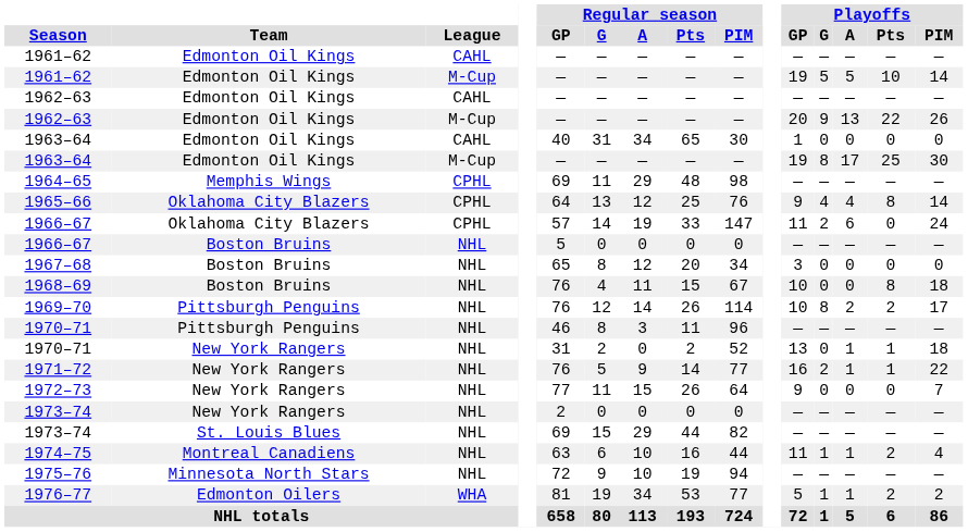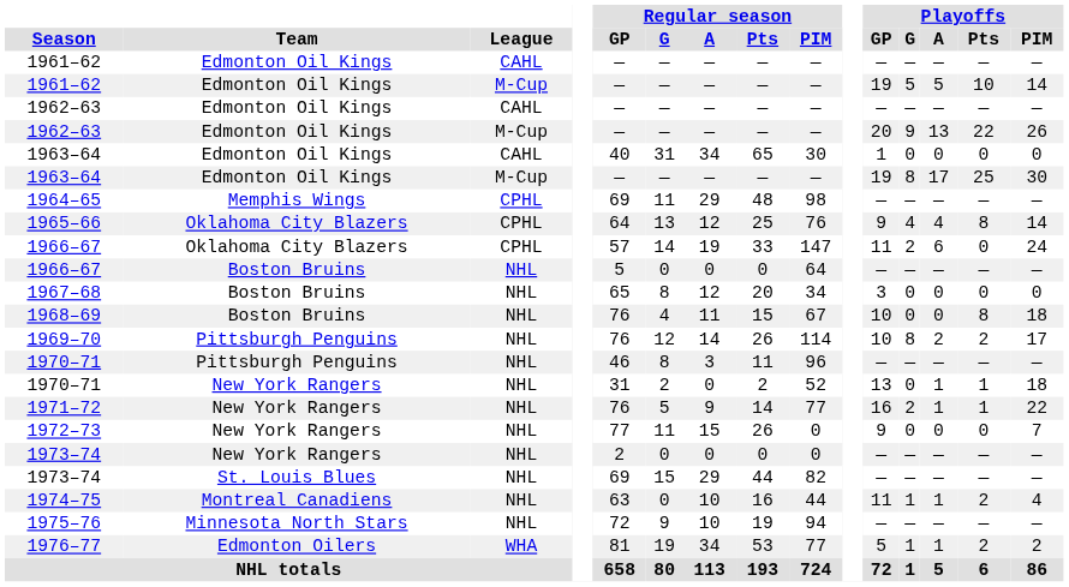 <table border="0" cellpadding="1" cellspacing="0" style="text-align:center; width:60em;">
 <tr style="background:#e0e0e0;">
 <th colspan="3" style="background:#fff;"> </th>
 <th rowspan="99" style="background:#fff;"> </th>
 <th colspan="5"><a href='#'>Regular season</a></th>
 <th rowspan="99" style="background:#fff;"> </th>
 <th colspan="5"><a href='#'>Playoffs</a></th>
 </tr>
 <tr style="background:#e0e0e0;">
 <th><a href='#'>Season</a></th>
 <th>Team</th>
 <th>League</th>
 <th>GP</th>
 <th><a href='#'>G</a></th>
 <th><a href='#'>A</a></th>
 <th><a href='#'>Pts</a></th>
 <th><a href='#'>PIM</a></th>
 <th>GP</th>
 <th>G</th>
 <th>A</th>
 <th>Pts</th>
 <th>PIM</th>
 </tr>
 <tr>
 <td>1961–62</td>
 <td><a href='#'>Edmonton Oil Kings</a></td>
 <td><a href='#'>CAHL</a></td>
 <td>—</td>
 <td>—</td>
 <td>—</td>
 <td>—</td>
 <td>—</td>
 <td>—</td>
 <td>—</td>
 <td>—</td>
 <td>—</td>
 <td>—</td>
 </tr>
 <tr style="background: #f0f0f0;">
 <td><a href='#'>1961–62</a></td>
 <td>Edmonton Oil Kings</td>
 <td><a href='#'>M-Cup</a></td>
 <td>—</td>
 <td>—</td>
 <td>—</td>
 <td>—</td>
 <td>—</td>
 <td>19</td>
 <td>5</td>
 <td>5</td>
 <td>10</td>
 <td>14</td>
 </tr>
 <tr>
 <td>1962–63</td>
 <td>Edmonton Oil Kings</td>
 <td>CAHL</td>
 <td>—</td>
 <td>—</td>
 <td>—</td>
 <td>—</td>
 <td>—</td>
 <td>—</td>
 <td>—</td>
 <td>—</td>
 <td>—</td>
 <td>—</td>
 </tr>
 <tr style="background: #f0f0f0;">
 <td><a href='#'>1962–63</a></td>
 <td>Edmonton Oil Kings</td>
 <td>M-Cup</td>
 <td>—</td>
 <td>—</td>
 <td>—</td>
 <td>—</td>
 <td>—</td>
 <td>20</td>
 <td>9</td>
 <td>13</td>
 <td>22</td>
 <td>26</td>
 </tr>
 <tr>
 <td>1963–64</td>
 <td>Edmonton Oil Kings</td>
 <td>CAHL</td>
 <td>40</td>
 <td>31</td>
 <td>34</td>
 <td>65</td>
 <td>30</td>
 <td>1</td>
 <td>0</td>
 <td>0</td>
 <td>0</td>
 <td>0</td>
 </tr>
 <tr style="background: #f0f0f0;">
 <td><a href='#'>1963–64</a></td>
 <td>Edmonton Oil Kings</td>
 <td>M-Cup</td>
 <td>—</td>
 <td>—</td>
 <td>—</td>
 <td>—</td>
 <td>—</td>
 <td>19</td>
 <td>8</td>
 <td>17</td>
 <td>25</td>
 <td>30</td>
 </tr>
 <tr>
 <td><a href='#'>1964–65</a></td>
 <td><a href='#'>Memphis Wings</a></td>
 <td><a href='#'>CPHL</a></td>
 <td>69</td>
 <td>11</td>
 <td>29</td>
 <td>48</td>
 <td>98</td>
 <td>—</td>
 <td>—</td>
 <td>—</td>
 <td>—</td>
 <td>—</td>
 </tr>
 <tr style="background: #f0f0f0;">
 <td><a href='#'>1965–66</a></td>
 <td><a href='#'>Oklahoma City Blazers</a></td>
 <td>CPHL</td>
 <td>64</td>
 <td>13</td>
 <td>12</td>
 <td>25</td>
 <td>76</td>
 <td>9</td>
 <td>4</td>
 <td>4</td>
 <td>8</td>
 <td>14</td>
 </tr>
 <tr>
 <td><a href='#'>1966–67</a></td>
 <td>Oklahoma City Blazers</td>
 <td>CPHL</td>
 <td>57</td>
 <td>14</td>
 <td>19</td>
 <td>33</td>
 <td>147</td>
 <td>11</td>
 <td>2</td>
 <td>6</td>
 <td>0</td>
 <td>24</td>
 </tr>
 <tr style="background: #f0f0f0;">
 <td><a href='#'>1966–67</a></td>
 <td><a href='#'>Boston Bruins</a></td>
 <td><a href='#'>NHL</a></td>
 <td>5</td>
 <td>0</td>
 <td>0</td>
 <td>0</td>
-<td>0</td>
+<td>64</td>
 <td>—</td>
 <td>—</td>
 <td>—</td>
 <td>—</td>
 <td>—</td>
 </tr>
 <tr>
 <td><a href='#'>1967–68</a></td>
 <td>Boston Bruins</td>
 <td>NHL</td>
 <td>65</td>
 <td>8</td>
 <td>12</td>
 <td>20</td>
 <td>34</td>
 <td>3</td>
 <td>0</td>
 <td>0</td>
 <td>0</td>
 <td>0</td>
 </tr>
 <tr style="background: #f0f0f0;">
 <td><a href='#'>1968–69</a></td>
 <td>Boston Bruins</td>
 <td>NHL</td>
 <td>76</td>
 <td>4</td>
 <td>11</td>
 <td>15</td>
 <td>67</td>
 <td>10</td>
 <td>0</td>
 <td>0</td>
 <td>8</td>
 <td>18</td>
 </tr>
 <tr>
 <td><a href='#'>1969–70</a></td>
 <td><a href='#'>Pittsburgh Penguins</a></td>
 <td>NHL</td>
 <td>76</td>
 <td>12</td>
 <td>14</td>
 <td>26</td>
 <td>114</td>
 <td>10</td>
 <td>8</td>
 <td>2</td>
 <td>2</td>
 <td>17</td>
 </tr>
 <tr style="background: #f0f0f0;">
 <td><a href='#'>1970–71</a></td>
 <td>Pittsburgh Penguins</td>
 <td>NHL</td>
 <td>46</td>
 <td>8</td>
 <td>3</td>
 <td>11</td>
 <td>96</td>
 <td>—</td>
 <td>—</td>
 <td>—</td>
 <td>—</td>
 <td>—</td>
 </tr>
 <tr>
 <td>1970–71</td>
 <td><a href='#'>New York Rangers</a></td>
 <td>NHL</td>
 <td>31</td>
 <td>2</td>
 <td>0</td>
 <td>2</td>
 <td>52</td>
 <td>13</td>
 <td>0</td>
 <td>1</td>
 <td>1</td>
 <td>18</td>
 </tr>
 <tr style="background: #f0f0f0;">
 <td><a href='#'>1971–72</a></td>
 <td>New York Rangers</td>
 <td>NHL</td>
 <td>76</td>
 <td>5</td>
 <td>9</td>
 <td>14</td>
 <td>77</td>
 <td>16</td>
 <td>2</td>
 <td>1</td>
 <td>1</td>
 <td>22</td>
 </tr>
 <tr>
 <td><a href='#'>1972–73</a></td>
 <td>New York Rangers</td>
 <td>NHL</td>
 <td>77</td>
 <td>11</td>
 <td>15</td>
 <td>26</td>
-<td>64</td>
+<td>0</td>
 <td>9</td>
 <td>0</td>
 <td>0</td>
 <td>0</td>
 <td>7</td>
 </tr>
 <tr style="background: #f0f0f0;">
 <td><a href='#'>1973–74</a></td>
 <td>New York Rangers</td>
 <td>NHL</td>
 <td>2</td>
 <td>0</td>
 <td>0</td>
 <td>0</td>
 <td>0</td>
 <td>—</td>
 <td>—</td>
 <td>—</td>
 <td>—</td>
 <td>—</td>
 </tr>
 <tr>
 <td>1973–74</td>
 <td><a href='#'>St. Louis Blues</a></td>
 <td>NHL</td>
 <td>69</td>
 <td>15</td>
 <td>29</td>
 <td>44</td>
 <td>82</td>
 <td>—</td>
 <td>—</td>
 <td>—</td>
 <td>—</td>
 <td>—</td>
 </tr>
 <tr style="background: #f0f0f0;">
 <td><a href='#'>1974–75</a></td>
 <td><a href='#'>Montreal Canadiens</a></td>
 <td>NHL</td>
 <td>63</td>
-<td>6</td>
+<td>0</td>
 <td>10</td>
 <td>16</td>
 <td>44</td>
 <td>11</td>
 <td>1</td>
 <td>1</td>
 <td>2</td>
 <td>4</td>
 </tr>
 <tr>
 <td><a href='#'>1975–76</a></td>
 <td><a href='#'>Minnesota North Stars</a></td>
 <td>NHL</td>
 <td>72</td>
 <td>9</td>
 <td>10</td>
 <td>19</td>
 <td>94</td>
 <td>—</td>
 <td>—</td>
 <td>—</td>
 <td>—</td>
 <td>—</td>
 </tr>
 <tr style="background: #f0f0f0;">
 <td><a href='#'>1976–77</a></td>
 <td><a href='#'>Edmonton Oilers</a></td>
 <td><a href='#'>WHA</a></td>
 <td>81</td>
 <td>19</td>
 <td>34</td>
 <td>53</td>
 <td>77</td>
 <td>5</td>
 <td>1</td>
 <td>1</td>
 <td>2</td>
 <td>2</td>
 </tr>
 <tr style="background:#e0e0e0;">
 <th colspan="3">NHL totals</th>
 <th>658</th>
 <th>80</th>
 <th>113</th>
 <th>193</th>
 <th>724</th>
 <th>72</th>
 <th>1</th>
 <th>5</th>
 <th>6</th>
 <th>86</th>
 </tr>
 </table>
